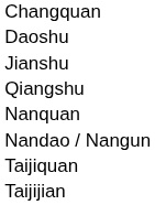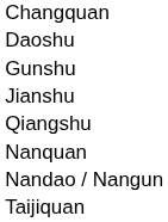 <table>
 <tr>
 <td>Changquan</td>
 <td></td>
 <td></td>
 <td></td>
 </tr>
 <tr>
 <td>Daoshu</td>
+<td></td>
+<td></td>
+<td></td>
+</tr>
+<tr>
+<td>Gunshu</td>
 <td></td>
 <td></td>
 <td></td>
 </tr>
 <tr>
 <td>Jianshu</td>
 <td></td>
 <td></td>
 <td></td>
 </tr>
 <tr>
 <td>Qiangshu</td>
 <td></td>
 <td></td>
 <td></td>
 </tr>
 <tr>
 <td>Nanquan</td>
 <td></td>
 <td></td>
 <td></td>
 </tr>
 <tr>
 <td>Nandao / Nangun</td>
 <td></td>
 <td></td>
 <td></td>
 </tr>
 <tr>
 <td>Taijiquan</td>
 <td></td>
 <td></td>
 <td></td>
 </tr>
-<tr>
-<td>Taijijian</td>
-<td></td>
-<td></td>
-<td></td>
-</tr>
 </table>
